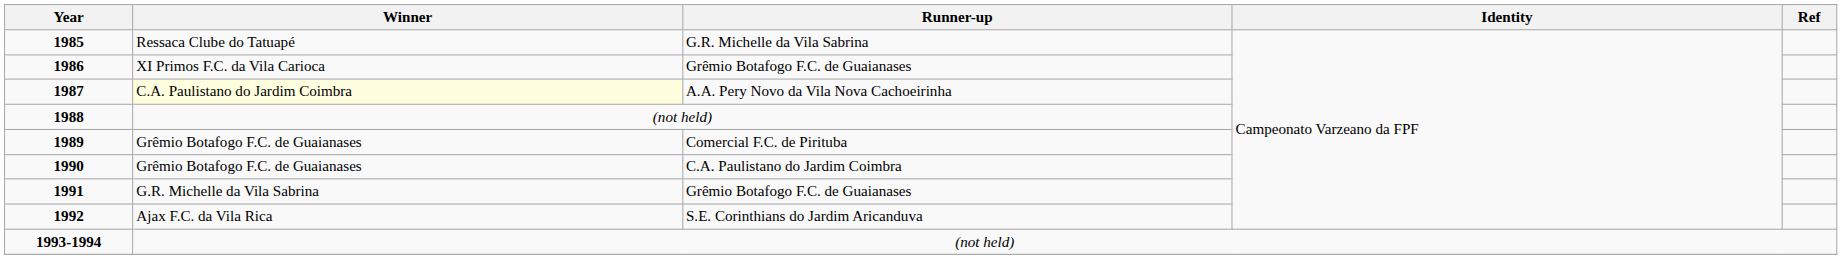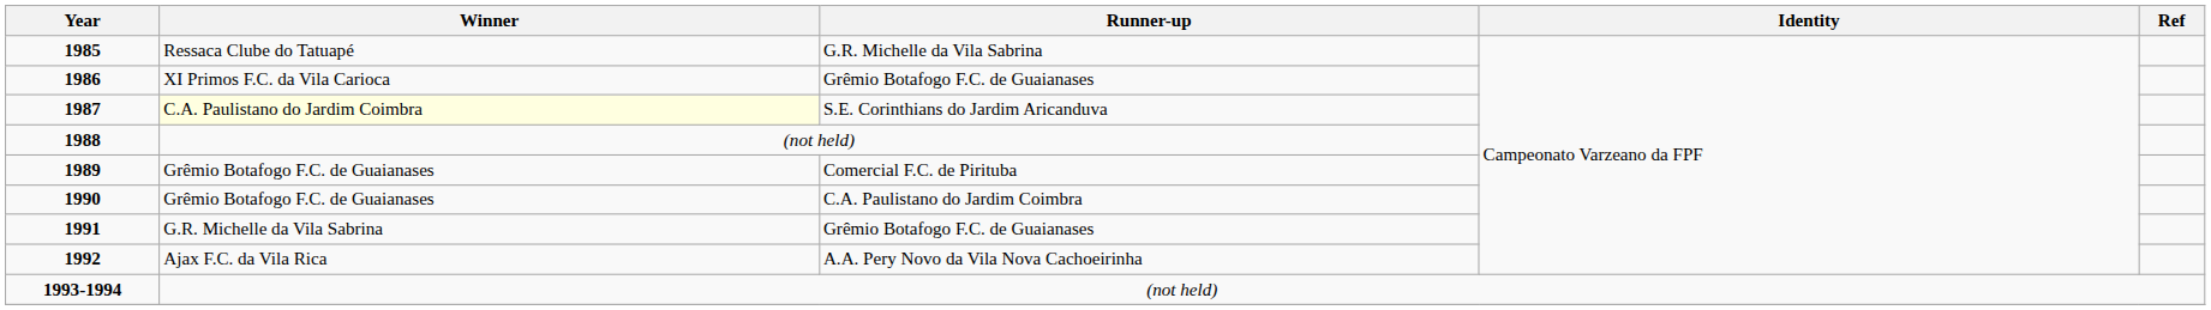 <table class="wikitable sortable" style="width:88%; font-size:90%">
 <tr>
 <th width="7%"><strong>Year</strong></th>
 <th width="30%"><strong>Winner</strong></th>
 <th width="30%"><strong>Runner-up</strong></th>
 <th width="30%"><strong>Identity</strong></th>
 <th width="5%"><strong>Ref</strong></th>
 </tr>
 <tr>
 <td align="center"><strong>1985</strong></td>
 <td>Ressaca Clube do Tatuapé</td>
 <td>G.R. Michelle da Vila Sabrina</td>
 <td rowspan="8">Campeonato Varzeano da FPF</td>
 <td></td>
 </tr>
 <tr>
 <td align="center"><strong>1986</strong></td>
 <td>XI Primos F.C. da Vila Carioca</td>
 <td>Grêmio Botafogo F.C. de Guaianases</td>
 <td></td>
 </tr>
 <tr>
 <td align="center"><strong>1987</strong></td>
 <td style="background: lightyellow;">C.A. Paulistano do Jardim Coimbra</td>
-<td>A.A. Pery Novo da Vila Nova Cachoeirinha</td>
+<td>S.E. Corinthians do Jardim Aricanduva</td>
 <td></td>
 </tr>
 <tr>
 <td align="center"><strong>1988</strong></td>
 <td colspan="2" align="center"><em>(not held)</em></td>
 <td></td>
 </tr>
 <tr>
 <td align="center"><strong>1989</strong></td>
 <td>Grêmio Botafogo F.C. de Guaianases</td>
 <td>Comercial F.C. de Pirituba</td>
 <td></td>
 </tr>
 <tr>
 <td align="center"><strong>1990</strong></td>
 <td>Grêmio Botafogo F.C. de Guaianases</td>
 <td>C.A. Paulistano do Jardim Coimbra</td>
 <td></td>
 </tr>
 <tr>
 <td align="center"><strong>1991</strong></td>
 <td>G.R. Michelle da Vila Sabrina</td>
 <td>Grêmio Botafogo F.C. de Guaianases</td>
 <td></td>
 </tr>
 <tr>
 <td align="center"><strong>1992</strong></td>
 <td>Ajax F.C. da Vila Rica</td>
-<td>S.E. Corinthians do Jardim Aricanduva</td>
+<td>A.A. Pery Novo da Vila Nova Cachoeirinha</td>
 <td></td>
 </tr>
 <tr>
 <td align="center"><strong>1993-1994</strong></td>
 <td colspan="4" align="center"><em>(not held)</em></td>
 </tr>
 <tr>
 </tr>
 </table>
